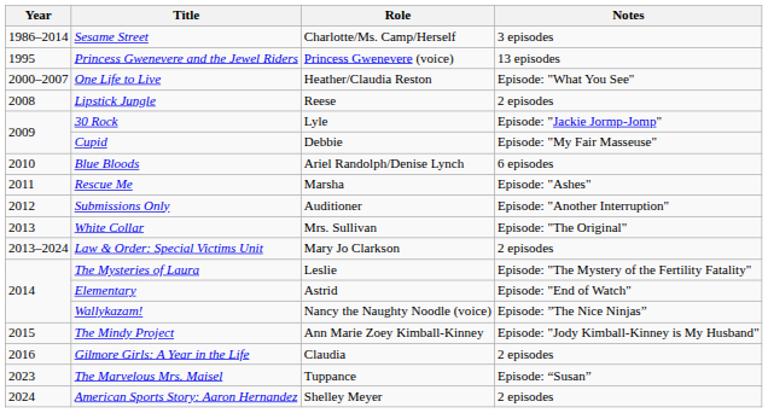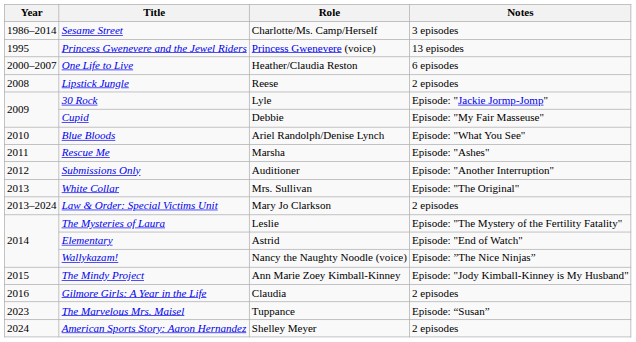 <table class="wikitable sortable">
 <tr>
 <th>Year</th>
 <th>Title</th>
 <th>Role</th>
 <th>Notes</th>
 </tr>
 <tr>
 <td>1986–2014</td>
 <td><em><a href='#'>Sesame Street</a></em></td>
 <td>Charlotte/Ms. Camp/Herself</td>
 <td>3 episodes</td>
 </tr>
 <tr>
 <td>1995</td>
 <td><em><a href='#'>Princess Gwenevere and the Jewel Riders</a></em></td>
 <td><a href='#'>Princess Gwenevere</a> (voice)</td>
 <td>13 episodes</td>
 </tr>
 <tr>
 <td>2000–2007</td>
 <td><em><a href='#'>One Life to Live</a></em></td>
 <td>Heather/Claudia Reston</td>
-<td>Episode: "What You See"</td>
+<td>6 episodes</td>
 </tr>
 <tr>
 <td>2008</td>
 <td><a href='#'><em>Lipstick Jungle</em></a></td>
 <td>Reese</td>
 <td>2 episodes</td>
 </tr>
 <tr>
 <td rowspan="2">2009</td>
 <td><em><a href='#'>30 Rock</a></em></td>
 <td>Lyle</td>
 <td>Episode: "<a href='#'>Jackie Jormp-Jomp</a>"</td>
 </tr>
 <tr>
 <td><a href='#'><em>Cupid</em></a></td>
 <td>Debbie</td>
 <td>Episode: "My Fair Masseuse"</td>
 </tr>
 <tr>
 <td>2010</td>
 <td><a href='#'><em>Blue Bloods</em></a></td>
 <td>Ariel Randolph/Denise Lynch</td>
-<td>6 episodes</td>
+<td>Episode: "What You See"</td>
 </tr>
 <tr>
 <td>2011</td>
 <td><a href='#'><em>Rescue Me</em></a></td>
 <td>Marsha</td>
 <td>Episode: "Ashes"</td>
 </tr>
 <tr>
 <td>2012</td>
 <td><em><a href='#'>Submissions Only</a></em></td>
 <td>Auditioner</td>
 <td>Episode: "Another Interruption"</td>
 </tr>
 <tr>
 <td>2013</td>
 <td><a href='#'><em>White Collar</em></a></td>
 <td>Mrs. Sullivan</td>
 <td>Episode: "The Original"</td>
 </tr>
 <tr>
 <td>2013–2024</td>
 <td><em><a href='#'>Law & Order: Special Victims Unit</a></em></td>
 <td>Mary Jo Clarkson</td>
 <td>2 episodes</td>
 </tr>
 <tr>
 <td rowspan="3">2014</td>
 <td><em><a href='#'>The Mysteries of Laura</a></em></td>
 <td>Leslie</td>
 <td>Episode: "The Mystery of the Fertility Fatality"</td>
 </tr>
 <tr>
 <td><a href='#'><em>Elementary</em></a></td>
 <td>Astrid</td>
 <td>Episode: "End of Watch"</td>
 </tr>
 <tr>
 <td><em><a href='#'>Wallykazam!</a></em></td>
 <td>Nancy the Naughty Noodle (voice)</td>
 <td>Episode: ”The Nice Ninjas”</td>
 </tr>
 <tr>
 <td>2015</td>
 <td><em><a href='#'>The Mindy Project</a></em></td>
 <td>Ann Marie Zoey Kimball-Kinney</td>
 <td>Episode: "Jody Kimball-Kinney is My Husband"</td>
 </tr>
 <tr>
 <td>2016</td>
 <td><em><a href='#'>Gilmore Girls: A Year in the Life</a></em></td>
 <td>Claudia</td>
 <td>2 episodes</td>
 </tr>
 <tr>
 <td>2023</td>
 <td><em><a href='#'>The Marvelous Mrs. Maisel</a></em></td>
 <td>Tuppance</td>
 <td>Episode: “Susan”</td>
 </tr>
 <tr>
 <td>2024</td>
 <td><em><a href='#'>American Sports Story: Aaron Hernandez</a></em></td>
 <td>Shelley Meyer</td>
 <td>2 episodes</td>
 </tr>
 </table>
